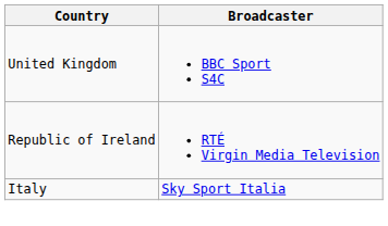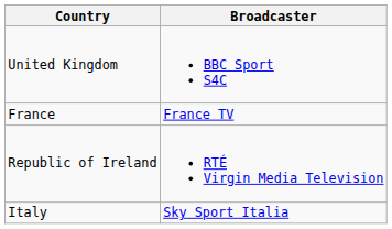 <table class="wikitable">
 <tr>
 <th>Country</th>
 <th>Broadcaster</th>
 </tr>
 <tr>
 <td> United Kingdom</td>
 <td><br><ul><li><a href='#'>BBC Sport</a></li><li><a href='#'>S4C</a></li></ul></td>
 </tr>
 <tr>
+<td> France</td>
+<td><a href='#'>France TV</a></td>
+</tr>
+<tr>
 <td> Republic of Ireland</td>
 <td><br><ul><li><a href='#'>RTÉ</a></li><li><a href='#'>Virgin Media Television</a></li></ul></td>
 </tr>
 <tr>
 <td> Italy</td>
 <td><a href='#'>Sky Sport Italia</a></td>
 </tr>
 </table>
